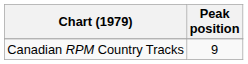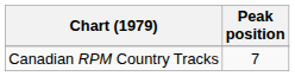 <table class="wikitable sortable">
 <tr>
 <th align="left">Chart (1979)</th>
 <th align="center">Peak<br>position</th>
 </tr>
 <tr>
 </tr>
 <tr>
 <td align="left">Canadian <em>RPM</em> Country Tracks</td>
-<td align="center">9</td>
+<td align="center">7</td>
 </tr>
 </table>
